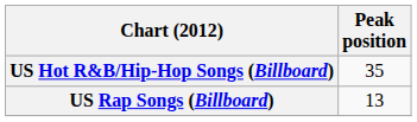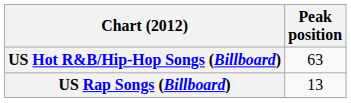 <table class="wikitable sortable plainrowheaders">
 <tr>
 <th scope="col">Chart (2012)</th>
 <th scope="col">Peak<br>position</th>
 </tr>
 <tr>
 <th scope="row">US <a href='#'>Hot R&B/Hip-Hop Songs</a> (<em><a href='#'>Billboard</a></em>)</th>
-<td style="text-align:center;">35</td>
+<td style="text-align:center;">63</td>
 </tr>
 <tr>
 <th scope="row">US <a href='#'>Rap Songs</a> (<em><a href='#'>Billboard</a></em>)</th>
 <td style="text-align:center;">13</td>
 </tr>
 <tr>
 </tr>
 </table>
